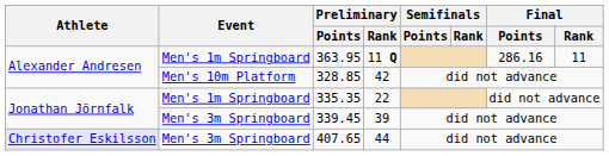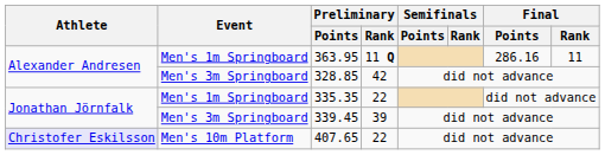 <table class=wikitable style="font-size:90%">
 <tr>
 <th rowspan="2">Athlete</th>
 <th rowspan="2">Event</th>
 <th colspan="2">Preliminary</th>
 <th colspan="2">Semifinals</th>
 <th colspan="2">Final</th>
 </tr>
 <tr>
 <th>Points</th>
 <th>Rank</th>
 <th>Points</th>
 <th>Rank</th>
 <th>Points</th>
 <th>Rank</th>
 </tr>
 <tr>
 <td rowspan="2"><a href='#'>Alexander Andresen</a></td>
 <td><a href='#'>Men's 1m Springboard</a></td>
 <td align=center>363.95</td>
 <td align=center>11 <strong>Q</strong></td>
 <td colspan= 2 bgcolor="wheat"></td>
 <td align=center>286.16</td>
 <td align=center>11</td>
 </tr>
 <tr>
-<td><a href='#'>Men's 10m Platform</a></td>
+<td><a href='#'>Men's 3m Springboard</a></td>
 <td align=center>328.85</td>
 <td align=center>42</td>
 <td align=center colspan=4>did not advance</td>
 </tr>
 <tr>
 <td rowspan="2"><a href='#'>Jonathan Jörnfalk</a></td>
 <td><a href='#'>Men's 1m Springboard</a></td>
 <td align=center>335.35</td>
 <td align=center>22</td>
 <td colspan= 2 bgcolor="wheat"></td>
 <td align=center colspan=2>did not advance</td>
 </tr>
 <tr>
 <td><a href='#'>Men's 3m Springboard</a></td>
 <td align=center>339.45</td>
 <td align=center>39</td>
 <td align=center colspan=4>did not advance</td>
 </tr>
 <tr>
 <td rowspan="1" style="background: lavender;"><a href='#'>Christofer Eskilsson</a></td>
-<td><a href='#'>Men's 3m Springboard</a></td>
+<td><a href='#'>Men's 10m Platform</a></td>
 <td align=center>407.65</td>
-<td align=center>44</td>
+<td align=center>22</td>
 <td align=center colspan=4>did not advance</td>
 </tr>
 </table>
